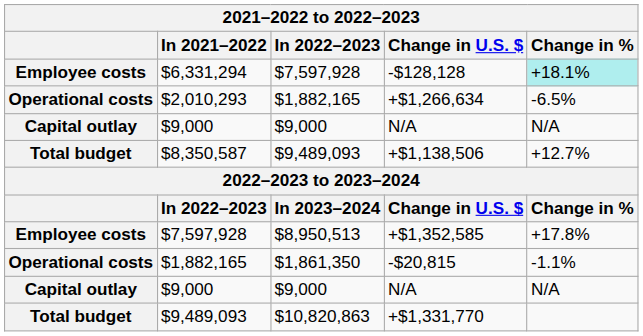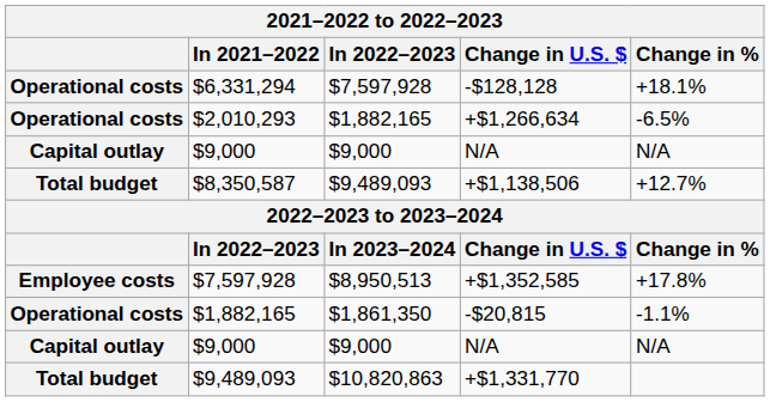 <table class="wikitable">
 <tr>
 <th colspan="5"><strong>2021–2022 to 2022–2023</strong></th>
 </tr>
 <tr>
 <th></th>
 <th>In 2021–2022</th>
 <th>In 2022–2023<strong></strong></th>
 <th>Change in <a href='#'>U.S. $</a></th>
 <th>Change in %</th>
 </tr>
 <tr>
-<th>Employee costs</th>
+<th>Operational costs</th>
 <td>$6,331,294</td>
 <td>$7,597,928</td>
 <td>-$128,128</td>
-<td style="background: paleturquoise;">+18.1%</td>
+<td>+18.1%</td>
 </tr>
 <tr>
 <th>Operational costs</th>
 <td>$2,010,293</td>
 <td>$1,882,165</td>
 <td>+$1,266,634</td>
 <td>-6.5%</td>
 </tr>
 <tr>
 <th>Capital outlay</th>
 <td>$9,000</td>
 <td>$9,000</td>
 <td>N/A</td>
 <td>N/A</td>
 </tr>
 <tr>
 <th>Total budget</th>
 <td>$8,350,587</td>
 <td>$9,489,093</td>
 <td>+$1,138,506</td>
 <td>+12.7%</td>
 </tr>
 <tr>
 <th colspan="5"><strong>2022–2023 to 2023–2024</strong></th>
 </tr>
 <tr>
 <th></th>
 <th>In 2022–2023</th>
 <th>In 2023–2024</th>
 <th>Change in <a href='#'>U.S. $</a></th>
 <th>Change in %</th>
 </tr>
 <tr>
 <th>Employee costs</th>
 <td>$7,597,928</td>
 <td>$8,950,513</td>
 <td>+$1,352,585</td>
 <td>+17.8%</td>
 </tr>
 <tr>
 <th>Operational costs</th>
 <td>$1,882,165</td>
 <td>$1,861,350</td>
 <td>-$20,815</td>
 <td>-1.1%</td>
 </tr>
 <tr>
 <th>Capital outlay</th>
 <td>$9,000</td>
 <td>$9,000</td>
 <td>N/A</td>
 <td>N/A</td>
 </tr>
 <tr>
 <th>Total budget</th>
 <td>$9,489,093</td>
 <td>$10,820,863</td>
 <td>+$1,331,770</td>
 <td></td>
 </tr>
 </table>
